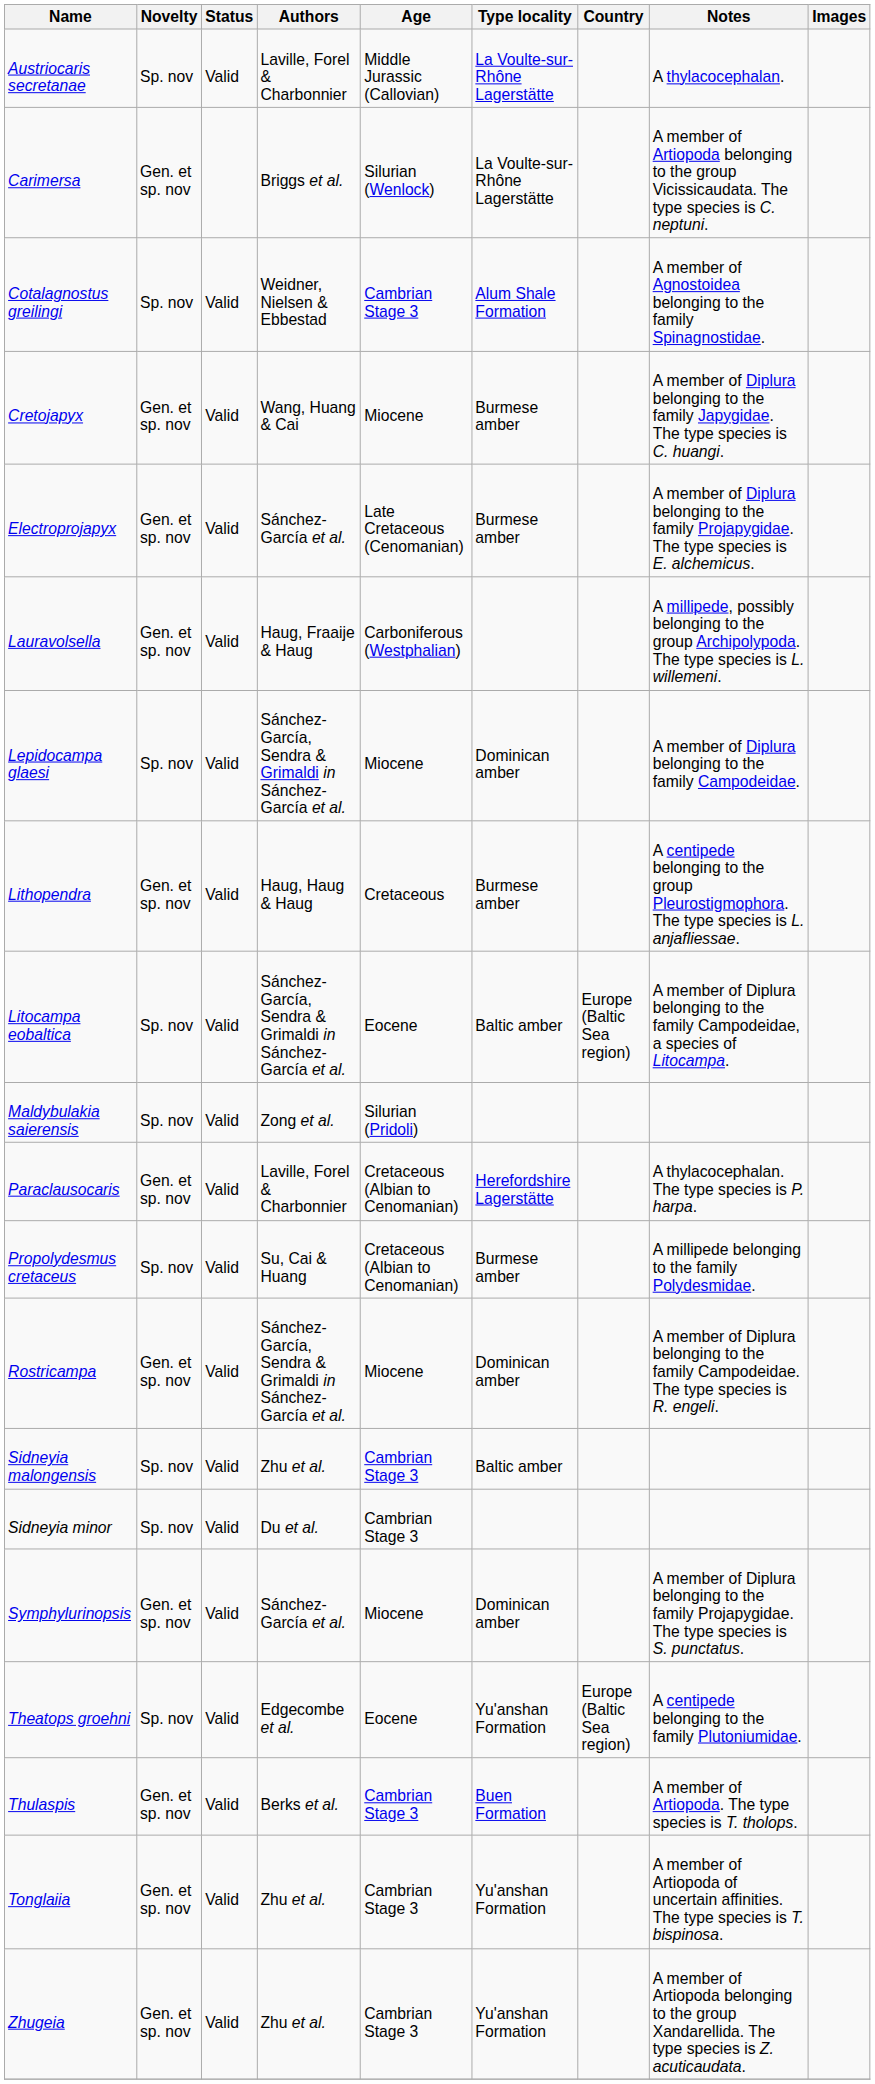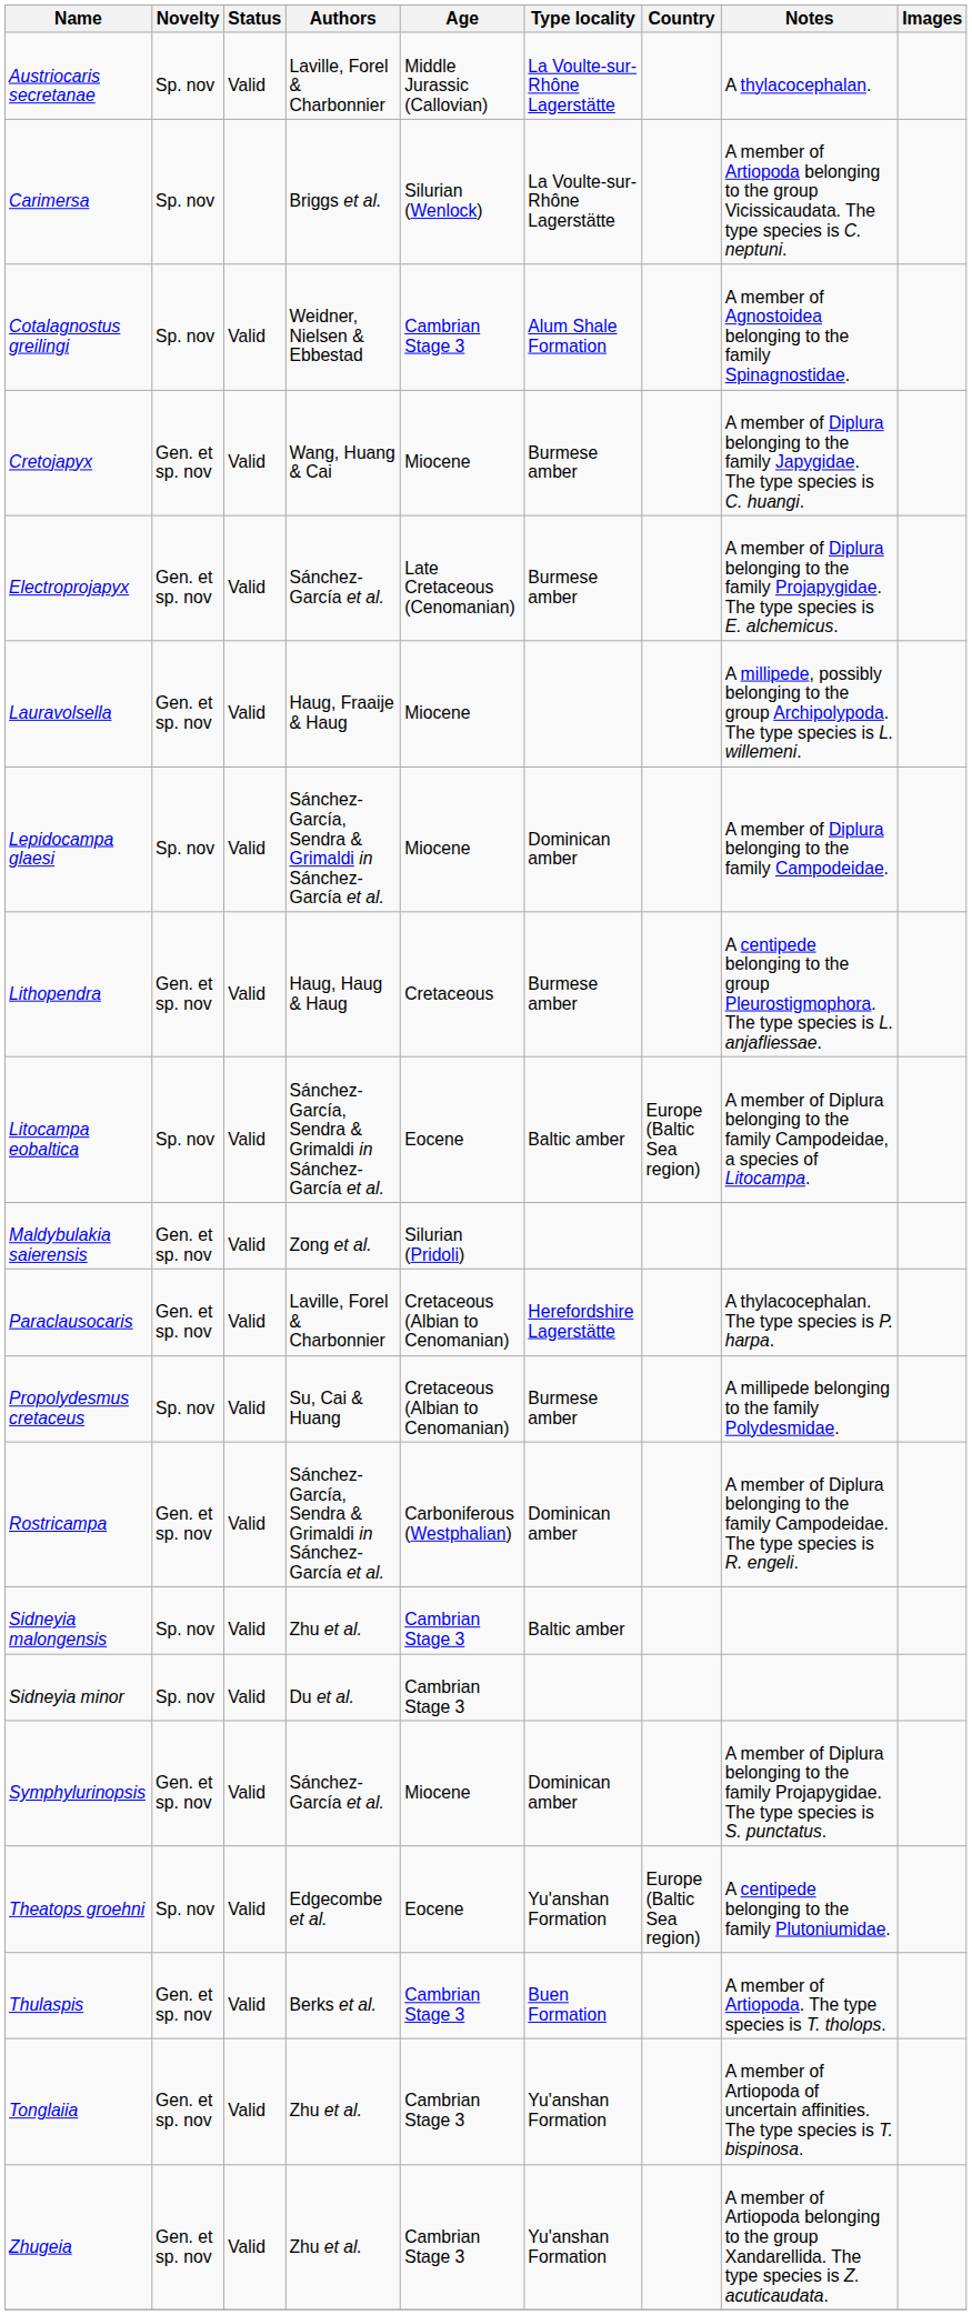 <table class="wikitable sortable" align="center" width="100%">
 <tr>
 <th>Name</th>
 <th>Novelty</th>
 <th>Status</th>
 <th>Authors</th>
 <th>Age</th>
 <th>Type locality</th>
 <th>Country</th>
 <th>Notes</th>
 <th>Images</th>
 </tr>
 <tr>
 <td><br><em><a href='#'>Austriocaris secretanae</a></em></td>
 <td><br>Sp. nov</td>
 <td><br>Valid</td>
 <td><br>Laville, Forel & Charbonnier</td>
 <td><br>Middle Jurassic (Callovian)</td>
 <td><br><a href='#'>La Voulte-sur-Rhône Lagerstätte</a></td>
 <td><br></td>
 <td><br>A <a href='#'>thylacocephalan</a>.</td>
 <td></td>
 </tr>
 <tr>
 <td><br><em><a href='#'>Carimersa</a></em></td>
-<td><br>Gen. et sp. nov</td>
+<td><br>Sp. nov</td>
 <td></td>
 <td><br>Briggs <em>et al.</em></td>
 <td><br>Silurian (<a href='#'>Wenlock</a>)</td>
 <td><br>La Voulte-sur-Rhône Lagerstätte</td>
 <td><br></td>
 <td><br>A member of <a href='#'>Artiopoda</a> belonging to the group Vicissicaudata. The type species is <em>C. neptuni</em>.</td>
 <td></td>
 </tr>
 <tr>
 <td><br><em><a href='#'>Cotalagnostus greilingi</a></em></td>
 <td><br>Sp. nov</td>
 <td><br>Valid</td>
 <td><br>Weidner, Nielsen & Ebbestad</td>
 <td><br><a href='#'>Cambrian Stage 3</a></td>
 <td><br><a href='#'>Alum Shale Formation</a></td>
 <td><br></td>
 <td><br>A member of <a href='#'>Agnostoidea</a> belonging to the family <a href='#'>Spinagnostidae</a>.</td>
 <td></td>
 </tr>
 <tr>
 <td><br><em><a href='#'>Cretojapyx</a></em></td>
 <td><br>Gen. et sp. nov</td>
 <td><br>Valid</td>
 <td><br>Wang, Huang & Cai</td>
 <td><br>Miocene</td>
 <td><br>Burmese amber</td>
 <td><br></td>
 <td><br>A member of <a href='#'>Diplura</a> belonging to the family <a href='#'>Japygidae</a>. The type species is <em>C. huangi</em>.</td>
 <td></td>
 </tr>
 <tr>
 <td><br><em><a href='#'>Electroprojapyx</a></em></td>
 <td><br>Gen. et sp. nov</td>
 <td><br>Valid</td>
 <td><br>Sánchez-García <em>et al.</em></td>
 <td><br>Late Cretaceous (Cenomanian)</td>
 <td><br>Burmese amber</td>
 <td><br></td>
 <td><br>A member of <a href='#'>Diplura</a> belonging to the family <a href='#'>Projapygidae</a>. The type species is <em>E. alchemicus</em>.</td>
 <td></td>
 </tr>
 <tr>
 <td><br><em><a href='#'>Lauravolsella</a></em></td>
 <td><br>Gen. et sp. nov</td>
 <td><br>Valid</td>
 <td><br>Haug, Fraaije & Haug</td>
-<td><br>Carboniferous (<a href='#'>Westphalian</a>)</td>
+<td><br>Miocene</td>
 <td></td>
 <td><br></td>
 <td><br>A <a href='#'>millipede</a>, possibly belonging to the group <a href='#'>Archipolypoda</a>. The type species is <em>L. willemeni</em>.</td>
 <td></td>
 </tr>
 <tr>
 <td><br><em><a href='#'>Lepidocampa glaesi</a></em></td>
 <td><br>Sp. nov</td>
 <td><br>Valid</td>
 <td><br>Sánchez-García, Sendra & <a href='#'>Grimaldi</a> <em>in</em> Sánchez-García <em>et al.</em></td>
 <td><br>Miocene</td>
 <td><br>Dominican amber</td>
 <td><br></td>
 <td><br>A member of <a href='#'>Diplura</a> belonging to the family <a href='#'>Campodeidae</a>.</td>
 <td></td>
 </tr>
 <tr>
 <td><br><em><a href='#'>Lithopendra</a></em></td>
 <td><br>Gen. et sp. nov</td>
 <td><br>Valid</td>
 <td><br>Haug, Haug & Haug</td>
 <td><br>Cretaceous</td>
 <td><br>Burmese amber</td>
 <td><br></td>
 <td><br>A <a href='#'>centipede</a> belonging to the group <a href='#'>Pleurostigmophora</a>. The type species is <em>L. anjafliessae</em>.</td>
 <td></td>
 </tr>
 <tr>
 <td><br><em><a href='#'>Litocampa eobaltica</a></em></td>
 <td><br>Sp. nov</td>
 <td><br>Valid</td>
 <td><br>Sánchez-García, Sendra & Grimaldi <em>in</em> Sánchez-García <em>et al.</em></td>
 <td><br>Eocene</td>
 <td><br>Baltic amber</td>
 <td><br>Europe (Baltic Sea region)</td>
 <td><br>A member of Diplura belonging to the family Campodeidae, a species of <em><a href='#'>Litocampa</a></em>.</td>
 <td></td>
 </tr>
 <tr>
 <td><br><em><a href='#'>Maldybulakia saierensis</a></em></td>
-<td><br>Sp. nov</td>
+<td><br>Gen. et sp. nov</td>
 <td><br>Valid</td>
 <td><br>Zong <em>et al.</em></td>
 <td><br>Silurian (<a href='#'>Pridoli</a>)</td>
 <td></td>
 <td><br></td>
 <td></td>
 <td></td>
 </tr>
 <tr>
 <td><br><em><a href='#'>Paraclausocaris</a></em></td>
 <td><br>Gen. et sp. nov</td>
 <td><br>Valid</td>
 <td><br>Laville, Forel & Charbonnier</td>
 <td><br>Cretaceous (Albian to Cenomanian)</td>
 <td><br><a href='#'>Herefordshire Lagerstätte</a></td>
 <td><br></td>
 <td><br>A thylacocephalan. The type species is <em>P. harpa</em>.</td>
 <td></td>
 </tr>
 <tr>
 <td><br><em><a href='#'>Propolydesmus cretaceus</a></em></td>
 <td><br>Sp. nov</td>
 <td><br>Valid</td>
 <td><br>Su, Cai & Huang</td>
 <td><br>Cretaceous (Albian to Cenomanian)</td>
 <td><br>Burmese amber</td>
 <td><br></td>
 <td><br>A millipede belonging to the family <a href='#'>Polydesmidae</a>.</td>
 <td></td>
 </tr>
 <tr>
 <td><br><em><a href='#'>Rostricampa</a></em></td>
 <td><br>Gen. et sp. nov</td>
 <td><br>Valid</td>
 <td><br>Sánchez-García, Sendra & Grimaldi <em>in</em> Sánchez-García <em>et al.</em></td>
-<td><br>Miocene</td>
+<td><br>Carboniferous (<a href='#'>Westphalian</a>)</td>
 <td><br>Dominican amber</td>
 <td><br></td>
 <td><br>A member of Diplura belonging to the family Campodeidae. The type species is <em>R. engeli</em>.</td>
 <td></td>
 </tr>
 <tr>
 <td><br><em><a href='#'>Sidneyia malongensis</a></em></td>
 <td><br>Sp. nov</td>
 <td><br>Valid</td>
 <td><br>Zhu <em>et al.</em></td>
 <td><br><a href='#'>Cambrian Stage 3</a></td>
 <td><br>Baltic amber</td>
 <td><br></td>
 <td></td>
 <td></td>
 </tr>
 <tr>
 <td><br><em>Sidneyia minor</em></td>
 <td><br>Sp. nov</td>
 <td><br>Valid</td>
 <td><br>Du <em>et al.</em></td>
 <td><br>Cambrian Stage 3</td>
 <td></td>
 <td><br></td>
 <td></td>
 <td></td>
 </tr>
 <tr>
 <td><br><em><a href='#'>Symphylurinopsis</a></em></td>
 <td><br>Gen. et sp. nov</td>
 <td><br>Valid</td>
 <td><br>Sánchez-García <em>et al.</em></td>
 <td><br>Miocene</td>
 <td><br>Dominican amber</td>
 <td><br></td>
 <td><br>A member of Diplura belonging to the family Projapygidae. The type species is <em>S. punctatus</em>.</td>
 <td></td>
 </tr>
 <tr>
 <td><br><em><a href='#'>Theatops groehni</a></em></td>
 <td><br>Sp. nov</td>
 <td><br>Valid</td>
 <td><br>Edgecombe <em>et al.</em></td>
 <td><br>Eocene</td>
 <td><br>Yu'anshan Formation</td>
 <td><br>Europe (Baltic Sea region)</td>
 <td><br>A <a href='#'>centipede</a> belonging to the family <a href='#'>Plutoniumidae</a>.</td>
 <td></td>
 </tr>
 <tr>
 <td><br><em><a href='#'>Thulaspis</a></em></td>
 <td><br>Gen. et sp. nov</td>
 <td><br>Valid</td>
 <td><br>Berks <em>et al.</em></td>
 <td><br><a href='#'>Cambrian Stage 3</a></td>
 <td><br><a href='#'>Buen Formation</a></td>
 <td><br></td>
 <td><br>A member of <a href='#'>Artiopoda</a>. The type species is <em>T. tholops</em>.</td>
 <td><br></td>
 </tr>
 <tr>
 <td><br><em><a href='#'>Tonglaiia</a></em></td>
 <td><br>Gen. et sp. nov</td>
 <td><br>Valid</td>
 <td><br>Zhu <em>et al.</em></td>
 <td><br>Cambrian Stage 3</td>
 <td><br>Yu'anshan Formation</td>
 <td><br></td>
 <td><br>A member of Artiopoda of uncertain affinities. The type species is <em>T. bispinosa</em>.</td>
 <td></td>
 </tr>
 <tr>
 <td><br><em><a href='#'>Zhugeia</a></em></td>
 <td><br>Gen. et sp. nov</td>
 <td><br>Valid</td>
 <td><br>Zhu <em>et al.</em></td>
 <td><br>Cambrian Stage 3</td>
 <td><br>Yu'anshan Formation</td>
 <td><br></td>
 <td><br>A member of Artiopoda belonging to the group Xandarellida. The type species is <em>Z. acuticaudata</em>.</td>
 <td></td>
 </tr>
 <tr>
 </tr>
 </table>
